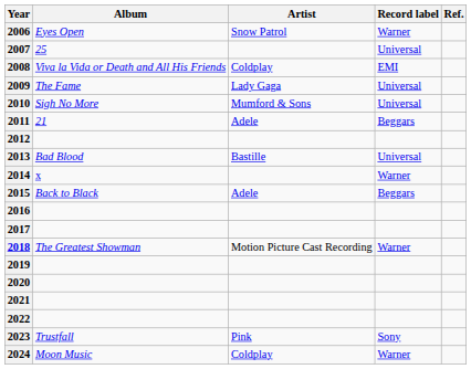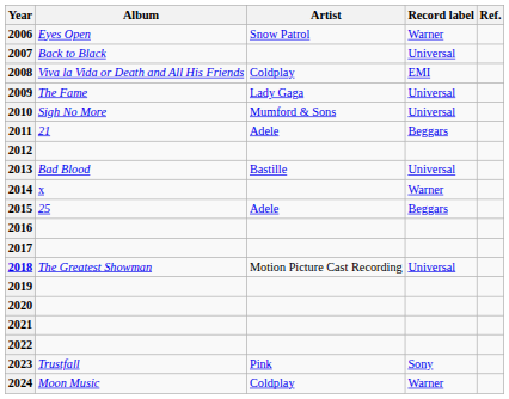 <table class="wikitable sortable plainrowheaders">
 <tr>
 <th scope=col>Year</th>
 <th scope=col>Album</th>
 <th scope=col>Artist</th>
 <th scope=col>Record label</th>
 <th scope=col class=unsortable>Ref.</th>
 </tr>
 <tr>
 <th scope=row style="text-align:center;">2006</th>
 <td><em><a href='#'>Eyes Open</a></em></td>
 <td><a href='#'>Snow Patrol</a></td>
 <td><a href='#'>Warner</a></td>
 <td align=center></td>
 </tr>
 <tr>
 <th scope=row style="text-align:center;">2007</th>
-<td><em><a href='#'>25</a></em></td>
+<td><em><a href='#'>Back to Black</a></em></td>
 <td></td>
 <td><a href='#'>Universal</a></td>
 <td align=center></td>
 </tr>
 <tr>
 <th scope=row style="text-align:center;">2008</th>
 <td><em><a href='#'>Viva la Vida or Death and All His Friends</a></em></td>
 <td><a href='#'>Coldplay</a></td>
 <td><a href='#'>EMI</a></td>
 <td align=center></td>
 </tr>
 <tr>
 <th scope=row style="text-align:center;">2009</th>
 <td><em><a href='#'>The Fame</a></em></td>
 <td><a href='#'>Lady Gaga</a></td>
 <td><a href='#'>Universal</a></td>
 <td align=center></td>
 </tr>
 <tr>
 <th scope=row style="text-align:center;">2010</th>
 <td><em><a href='#'>Sigh No More</a></em></td>
 <td><a href='#'>Mumford & Sons</a></td>
 <td><a href='#'>Universal</a></td>
 <td align=center></td>
 </tr>
 <tr>
 <th scope=row style="text-align:center;">2011</th>
 <td><em><a href='#'>21</a></em></td>
 <td><a href='#'>Adele</a></td>
 <td><a href='#'>Beggars</a></td>
 <td align=center></td>
 </tr>
 <tr>
 <th scope=row style="text-align:center;">2012</th>
 <td></td>
 <td></td>
 <td></td>
 <td align=center></td>
 </tr>
 <tr>
 <th scope=row style="text-align:center;">2013</th>
 <td><em><a href='#'>Bad Blood</a></em></td>
 <td><a href='#'>Bastille</a></td>
 <td><a href='#'>Universal</a></td>
 <td align=center></td>
 </tr>
 <tr>
 <th scope=row style="text-align:center;">2014</th>
 <td><a href='#'>x</a></td>
 <td></td>
 <td><a href='#'>Warner</a></td>
 <td align=center></td>
 </tr>
 <tr>
 <th scope=row style="text-align:center;">2015</th>
-<td><em><a href='#'>Back to Black</a></em></td>
+<td><em><a href='#'>25</a></em></td>
 <td><a href='#'>Adele</a></td>
 <td><a href='#'>Beggars</a></td>
 <td align=center></td>
 </tr>
 <tr>
 <th scope=row style="text-align:center;">2016</th>
 <td></td>
 <td></td>
 <td></td>
 <td align=center></td>
 </tr>
 <tr>
 <th scope=row style="text-align:center;">2017</th>
 <td></td>
 <td></td>
 <td></td>
 <td align=center></td>
 </tr>
 <tr>
 <th scope=row style="text-align:center;"><a href='#'>2018</a></th>
 <td><em><a href='#'>The Greatest Showman</a></em></td>
 <td>Motion Picture Cast Recording</td>
-<td><a href='#'>Warner</a></td>
+<td><a href='#'>Universal</a></td>
 <td align=center></td>
 </tr>
 <tr>
 <th scope=row style="text-align:center;">2019</th>
 <td></td>
 <td></td>
 <td></td>
 <td align=center></td>
 </tr>
 <tr>
 <th scope=row style="text-align:center;">2020</th>
 <td></td>
 <td></td>
 <td></td>
 <td align=center></td>
 </tr>
 <tr>
 <th scope=row style="text-align:center;">2021</th>
 <td></td>
 <td></td>
 <td></td>
 <td align=center></td>
 </tr>
 <tr>
 <th scope=row style="text-align:center;">2022</th>
 <td></td>
 <td></td>
 <td></td>
 <td align=center></td>
 </tr>
 <tr>
 <th scope=row style="text-align:center;">2023</th>
 <td><em><a href='#'>Trustfall</a></em></td>
 <td><a href='#'>Pink</a></td>
 <td><a href='#'>Sony</a></td>
 <td align=center></td>
 </tr>
 <tr>
 <th scope=row style="text-align:center;">2024</th>
 <td><em><a href='#'>Moon Music</a></em></td>
 <td><a href='#'>Coldplay</a></td>
 <td><a href='#'>Warner</a></td>
 <td align=center></td>
 </tr>
 </table>
